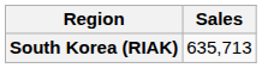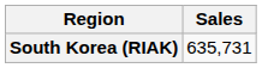 <table class="wikitable plainrowheaders">
 <tr>
 <th>Region</th>
 <th>Sales</th>
 </tr>
 <tr>
 <th scope="row">South Korea (RIAK)</th>
-<td align="center">635,713</td>
+<td align="center">635,731</td>
 </tr>
 </table>
